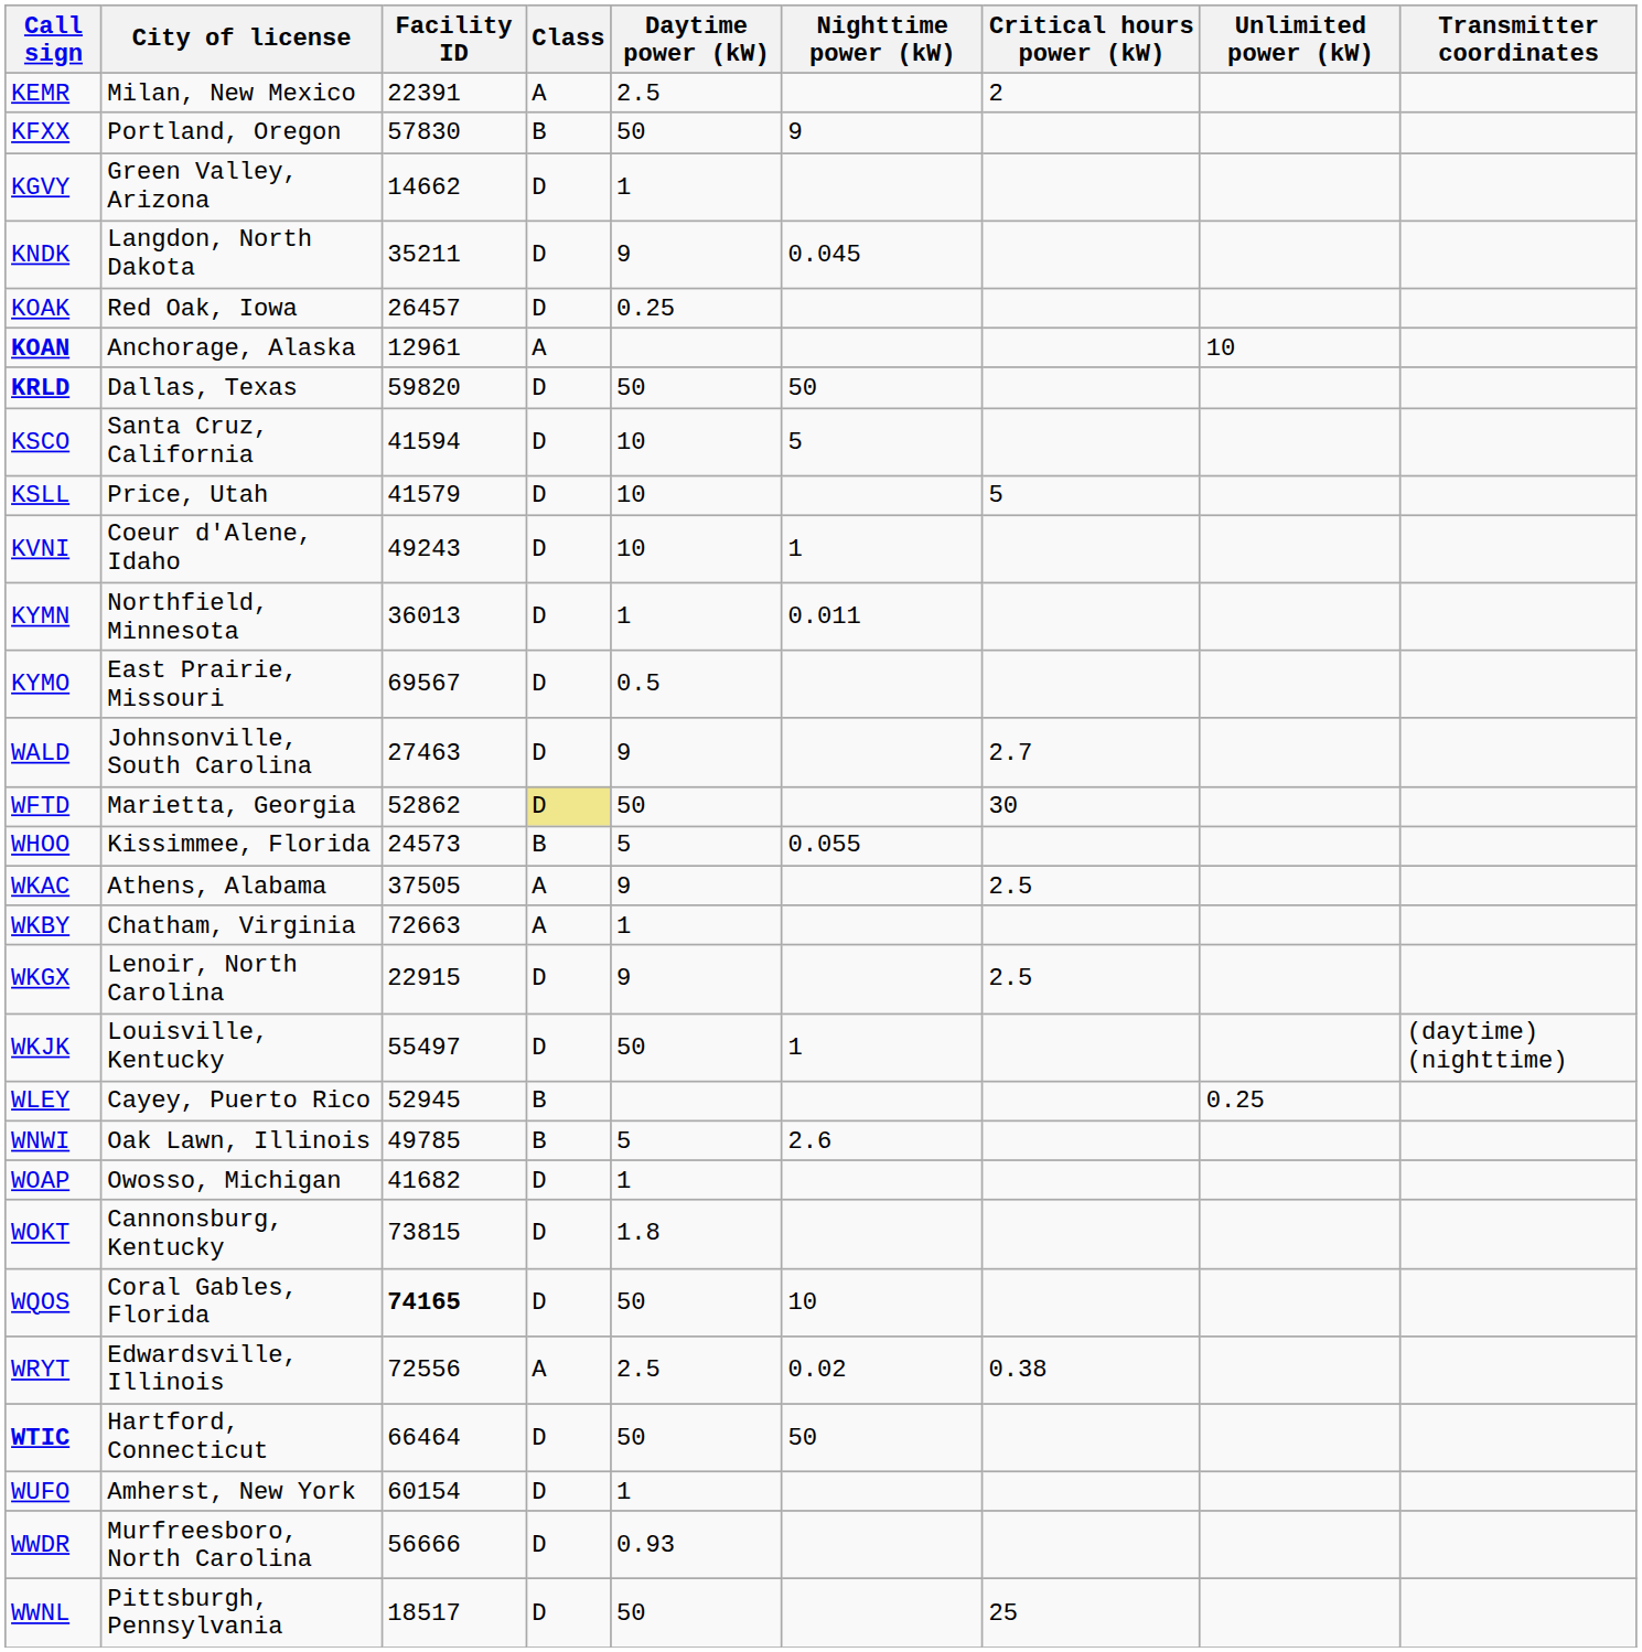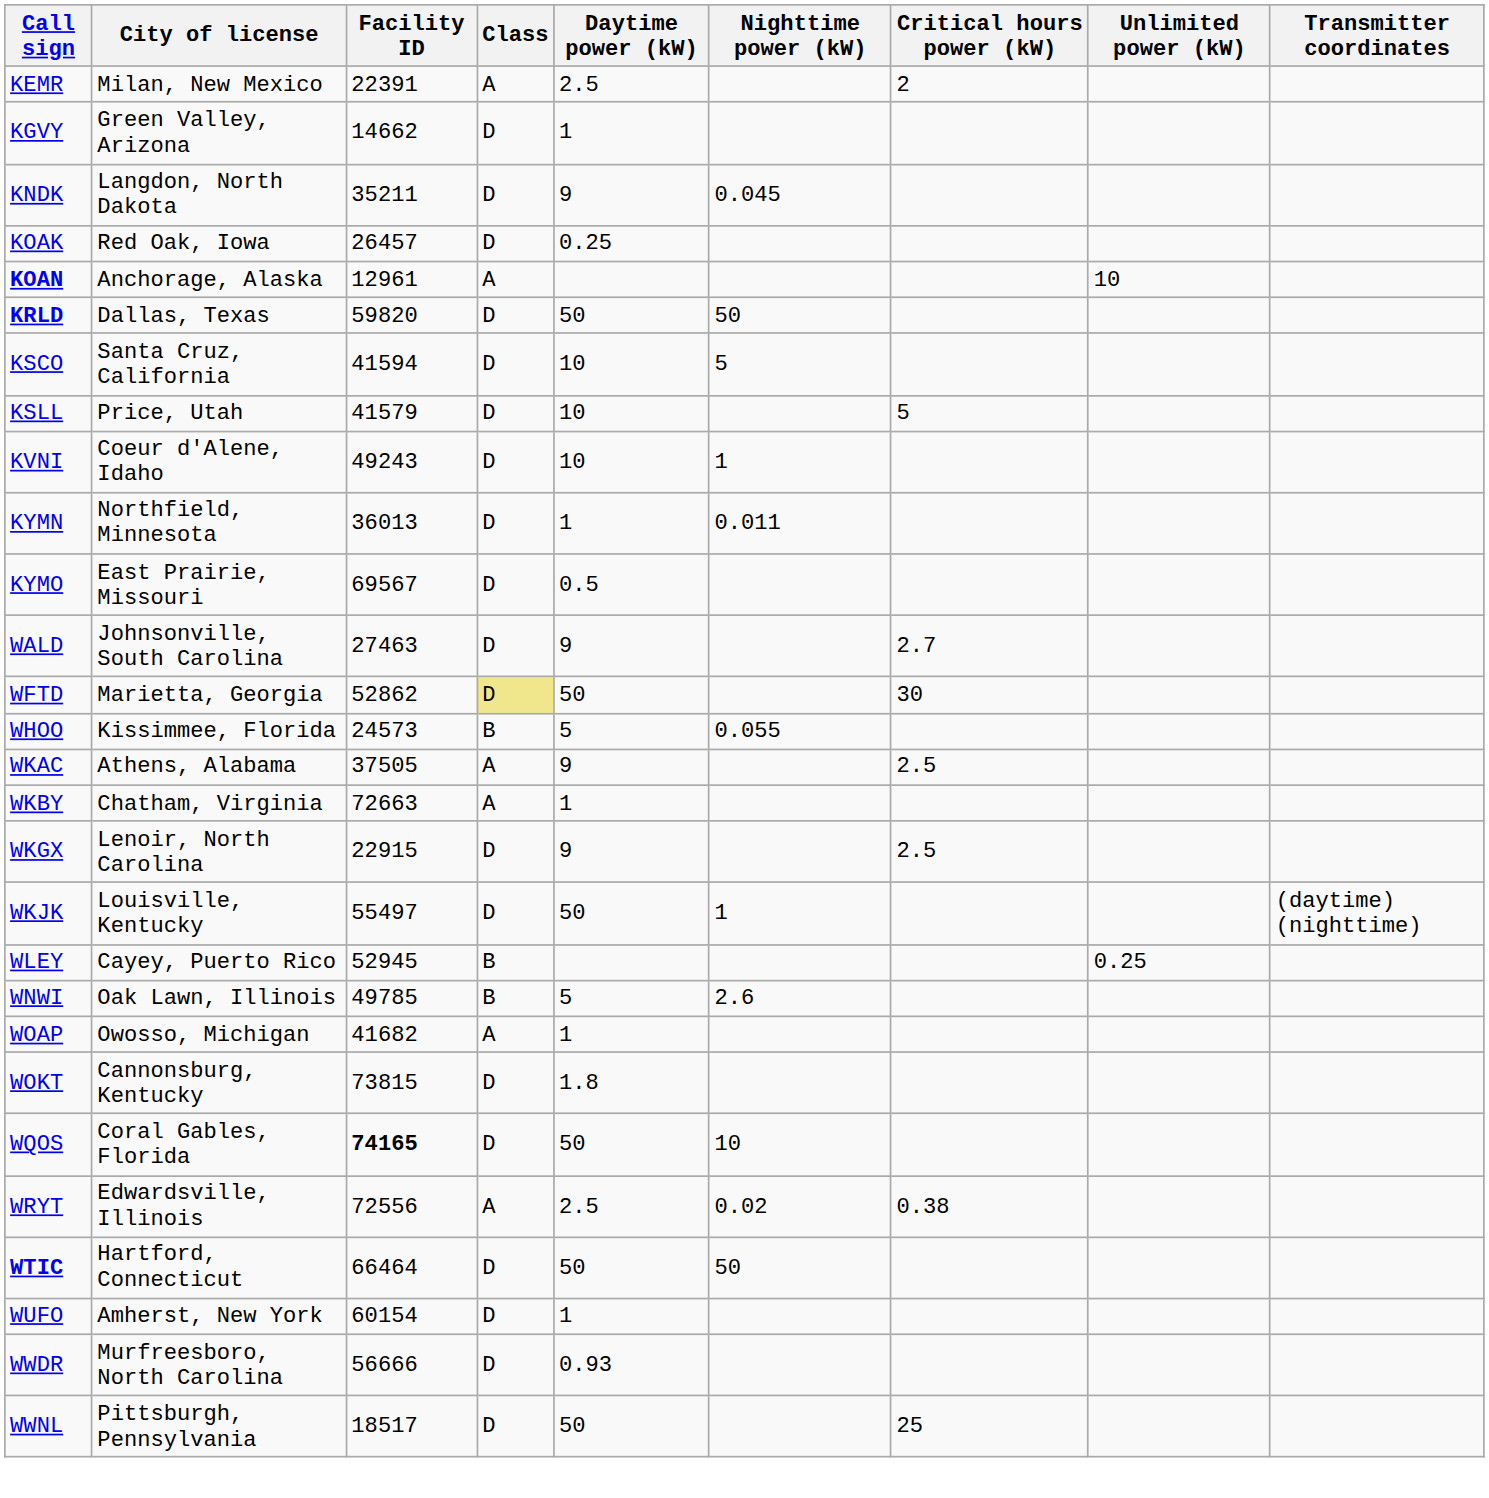 <table class="wikitable sortable">
 <tr>
 <th><a href='#'>Call sign</a></th>
 <th>City of license</th>
 <th>Facility ID</th>
 <th>Class</th>
 <th>Daytime power (kW)</th>
 <th>Nighttime power (kW)</th>
 <th>Critical hours power (kW)</th>
 <th>Unlimited power (kW)</th>
 <th>Transmitter coordinates</th>
 </tr>
 <tr>
 <td><a href='#'>KEMR</a></td>
 <td>Milan, New Mexico</td>
 <td>22391</td>
 <td>A</td>
 <td>2.5</td>
 <td></td>
 <td>2</td>
-<td></td>
-<td></td>
-</tr>
-<tr>
-<td><a href='#'>KFXX</a></td>
-<td>Portland, Oregon</td>
-<td>57830</td>
-<td>B</td>
-<td>50</td>
-<td>9</td>
-<td></td>
 <td></td>
 <td></td>
 </tr>
 <tr>
 <td><a href='#'>KGVY</a></td>
 <td>Green Valley, Arizona</td>
 <td>14662</td>
 <td>D</td>
 <td>1</td>
 <td></td>
 <td></td>
 <td></td>
 <td></td>
 </tr>
 <tr>
 <td><a href='#'>KNDK</a></td>
 <td>Langdon, North Dakota</td>
 <td>35211</td>
 <td>D</td>
 <td>9</td>
 <td>0.045</td>
 <td></td>
 <td></td>
 <td></td>
 </tr>
 <tr>
 <td><a href='#'>KOAK</a></td>
 <td>Red Oak, Iowa</td>
 <td>26457</td>
 <td>D</td>
 <td>0.25</td>
 <td></td>
 <td></td>
 <td></td>
 <td></td>
 </tr>
 <tr>
 <td><strong><a href='#'>KOAN</a></strong></td>
 <td>Anchorage, Alaska</td>
 <td>12961</td>
 <td>A</td>
 <td></td>
 <td></td>
 <td></td>
 <td>10</td>
 <td></td>
 </tr>
 <tr>
 <td><strong><a href='#'>KRLD</a></strong></td>
 <td>Dallas, Texas</td>
 <td>59820</td>
 <td>D</td>
 <td>50</td>
 <td>50</td>
 <td></td>
 <td></td>
 <td></td>
 </tr>
 <tr>
 <td><a href='#'>KSCO</a></td>
 <td>Santa Cruz, California</td>
 <td>41594</td>
 <td>D</td>
 <td>10</td>
 <td>5</td>
 <td></td>
 <td></td>
 <td></td>
 </tr>
 <tr>
 <td><a href='#'>KSLL</a></td>
 <td>Price, Utah</td>
 <td>41579</td>
 <td>D</td>
 <td>10</td>
 <td></td>
 <td>5</td>
 <td></td>
 <td></td>
 </tr>
 <tr>
 <td><a href='#'>KVNI</a></td>
 <td>Coeur d'Alene, Idaho</td>
 <td>49243</td>
 <td>D</td>
 <td>10</td>
 <td>1</td>
 <td></td>
 <td></td>
 <td></td>
 </tr>
 <tr>
 <td><a href='#'>KYMN</a></td>
 <td>Northfield, Minnesota</td>
 <td>36013</td>
 <td>D</td>
 <td>1</td>
 <td>0.011</td>
 <td></td>
 <td></td>
 <td></td>
 </tr>
 <tr>
 <td><a href='#'>KYMO</a></td>
 <td>East Prairie, Missouri</td>
 <td>69567</td>
 <td>D</td>
 <td>0.5</td>
 <td></td>
 <td></td>
 <td></td>
 <td></td>
 </tr>
 <tr>
 <td><a href='#'>WALD</a></td>
 <td>Johnsonville, South Carolina</td>
 <td>27463</td>
 <td>D</td>
 <td>9</td>
 <td></td>
 <td>2.7</td>
 <td></td>
 <td></td>
 </tr>
 <tr>
 <td><a href='#'>WFTD</a></td>
 <td>Marietta, Georgia</td>
 <td>52862</td>
 <td style="background: khaki;">D</td>
 <td>50</td>
 <td></td>
 <td>30</td>
 <td></td>
 <td></td>
 </tr>
 <tr>
 <td><a href='#'>WHOO</a></td>
 <td>Kissimmee, Florida</td>
 <td>24573</td>
 <td>B</td>
 <td>5</td>
 <td>0.055</td>
 <td></td>
 <td></td>
 <td></td>
 </tr>
 <tr>
 <td><a href='#'>WKAC</a></td>
 <td>Athens, Alabama</td>
 <td>37505</td>
 <td>A</td>
 <td>9</td>
 <td></td>
 <td>2.5</td>
 <td></td>
 <td></td>
 </tr>
 <tr>
 <td><a href='#'>WKBY</a></td>
 <td>Chatham, Virginia</td>
 <td>72663</td>
 <td>A</td>
 <td>1</td>
 <td></td>
 <td></td>
 <td></td>
 <td></td>
 </tr>
 <tr>
 <td><a href='#'>WKGX</a></td>
 <td>Lenoir, North Carolina</td>
 <td>22915</td>
 <td>D</td>
 <td>9</td>
 <td></td>
 <td>2.5</td>
 <td></td>
 <td></td>
 </tr>
 <tr>
 <td><a href='#'>WKJK</a></td>
 <td>Louisville, Kentucky</td>
 <td>55497</td>
 <td>D</td>
 <td>50</td>
 <td>1</td>
 <td></td>
 <td></td>
 <td> (daytime)<br> (nighttime)</td>
 </tr>
 <tr>
 <td><a href='#'>WLEY</a></td>
 <td>Cayey, Puerto Rico</td>
 <td>52945</td>
 <td>B</td>
 <td></td>
 <td></td>
 <td></td>
 <td>0.25</td>
 <td></td>
 </tr>
 <tr>
 <td><a href='#'>WNWI</a></td>
 <td>Oak Lawn, Illinois</td>
 <td>49785</td>
 <td>B</td>
 <td>5</td>
 <td>2.6</td>
 <td></td>
 <td></td>
 <td></td>
 </tr>
 <tr>
 <td><a href='#'>WOAP</a></td>
 <td>Owosso, Michigan</td>
 <td>41682</td>
-<td>D</td>
+<td>A</td>
 <td>1</td>
 <td></td>
 <td></td>
 <td></td>
 <td></td>
 </tr>
 <tr>
 <td><a href='#'>WOKT</a></td>
 <td>Cannonsburg, Kentucky</td>
 <td>73815</td>
 <td>D</td>
 <td>1.8</td>
 <td></td>
 <td></td>
 <td></td>
 <td></td>
 </tr>
 <tr>
 <td><a href='#'>WQOS</a></td>
 <td>Coral Gables, Florida</td>
 <td><strong>74165</strong></td>
 <td>D</td>
 <td>50</td>
 <td>10</td>
 <td></td>
 <td></td>
 <td></td>
 </tr>
 <tr>
 <td><a href='#'>WRYT</a></td>
 <td>Edwardsville, Illinois</td>
 <td>72556</td>
 <td>A</td>
 <td>2.5</td>
 <td>0.02</td>
 <td>0.38</td>
 <td></td>
 <td></td>
 </tr>
 <tr>
 <td><strong><a href='#'>WTIC</a></strong></td>
 <td>Hartford, Connecticut</td>
 <td>66464</td>
 <td>D</td>
 <td>50</td>
 <td>50</td>
 <td></td>
 <td></td>
 <td></td>
 </tr>
 <tr>
 <td><a href='#'>WUFO</a></td>
 <td>Amherst, New York</td>
 <td>60154</td>
 <td>D</td>
 <td>1</td>
 <td></td>
 <td></td>
 <td></td>
 <td></td>
 </tr>
 <tr>
 <td><a href='#'>WWDR</a></td>
 <td>Murfreesboro, North Carolina</td>
 <td>56666</td>
 <td>D</td>
 <td>0.93</td>
 <td></td>
 <td></td>
 <td></td>
 <td></td>
 </tr>
 <tr>
 <td><a href='#'>WWNL</a></td>
 <td>Pittsburgh, Pennsylvania</td>
 <td>18517</td>
 <td>D</td>
 <td>50</td>
 <td></td>
 <td>25</td>
 <td></td>
 <td></td>
 </tr>
 </table>
